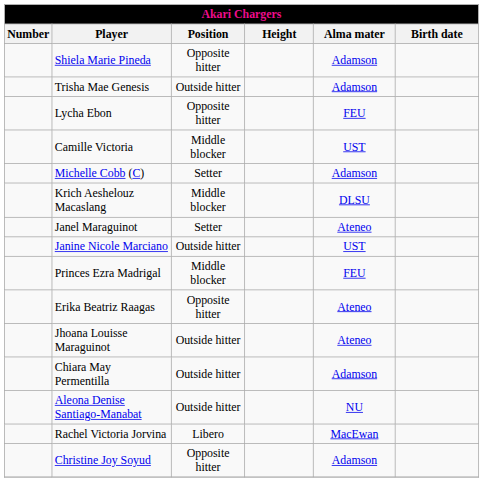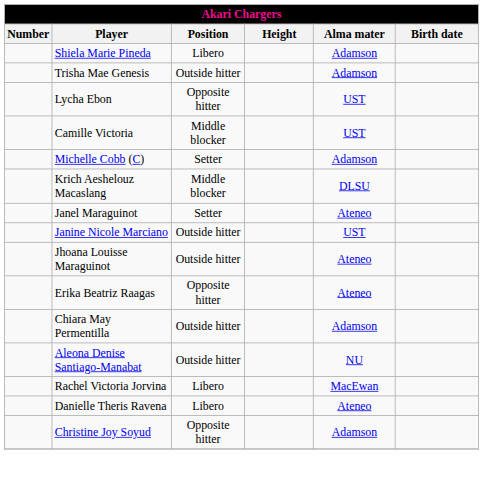 <table class="wikitable sortable" style="font-size:95%; text-align:left;">
 <tr>
 <th colspan="6" style= "background:black; color:#ed0c8c; text-align: center"><strong>Akari Chargers</strong></th>
 </tr>
 <tr style="background:#FFFFFF;">
 <th style= "align=center; width:1em;">Number</th>
 <th style= "align=center;width:17em;">Player</th>
 <th style= "align=center; width:9em;">Position</th>
 <th style= "align=center; width:9em;">Height</th>
 <th style= "align=center;width:10em;">Alma mater</th>
 <th style= "align=center; width:13em;">Birth date</th>
 </tr>
 <tr align=center>
 <td></td>
 <td align=left> <a href='#'>Shiela Marie Pineda</a></td>
-<td>Opposite hitter</td>
+<td>Libero</td>
 <td align=center></td>
 <td align=center><a href='#'>Adamson</a></td>
 <td align=right></td>
 </tr>
 <tr align=center>
 <td></td>
 <td align=left> Trisha Mae Genesis</td>
 <td>Outside hitter</td>
 <td></td>
 <td align=center><a href='#'>Adamson</a></td>
 <td align=right></td>
 </tr>
 <tr align=center>
 <td></td>
 <td align=left> Lycha Ebon</td>
 <td>Opposite hitter</td>
 <td></td>
-<td align=center><a href='#'>FEU</a></td>
+<td align=center><a href='#'>UST</a></td>
 <td align=right></td>
 </tr>
 <tr align=center>
 <td></td>
 <td align=left> Camille Victoria</td>
 <td>Middle blocker</td>
 <td></td>
 <td align=center><a href='#'>UST</a></td>
 <td align=right></td>
 </tr>
 <tr align=center>
 <td></td>
 <td align=left> <a href='#'>Michelle Cobb</a> (<a href='#'>C</a>)</td>
 <td>Setter</td>
 <td></td>
 <td align=center><a href='#'>Adamson</a></td>
 <td align=right></td>
 </tr>
 <tr align=center>
 <td></td>
 <td align=left> Krich Aeshelouz Macaslang</td>
 <td>Middle blocker</td>
 <td></td>
 <td align=center><a href='#'>DLSU</a></td>
 <td align=right></td>
 </tr>
 <tr align=center>
 <td></td>
 <td align=left> Janel Maraguinot</td>
 <td>Setter</td>
 <td></td>
 <td align=center><a href='#'>Ateneo</a></td>
 <td align=right></td>
 </tr>
 <tr align=center>
 <td></td>
 <td align=left> <a href='#'>Janine Nicole Marciano</a></td>
 <td>Outside hitter</td>
 <td></td>
 <td align=center><a href='#'>UST</a></td>
 <td align=right></td>
 </tr>
 <tr align=center>
 <td></td>
-<td align=left> Princes Ezra Madrigal</td>
-<td>Middle blocker</td>
+<td align=left> Jhoana Louisse Maraguinot</td>
+<td>Outside hitter</td>
 <td></td>
-<td align=center><a href='#'>FEU</a></td>
+<td align=center><a href='#'>Ateneo</a></td>
 <td align=right></td>
 </tr>
 <tr align=center>
 <td></td>
 <td align=left> Erika Beatriz Raagas</td>
 <td>Opposite hitter</td>
-<td></td>
-<td align=center><a href='#'>Ateneo</a></td>
-<td align=right></td>
-</tr>
-<tr align=center>
-<td></td>
-<td align=left> Jhoana Louisse Maraguinot</td>
-<td>Outside hitter</td>
 <td></td>
 <td align=center><a href='#'>Ateneo</a></td>
 <td align=right></td>
 </tr>
 <tr align=center>
 <td></td>
 <td align=left> Chiara May Permentilla</td>
 <td>Outside hitter</td>
 <td></td>
 <td align=center><a href='#'>Adamson</a></td>
 <td align=right></td>
 </tr>
 <tr align=center>
 <td></td>
 <td align=left> <a href='#'>Aleona Denise Santiago-Manabat</a></td>
 <td>Outside hitter</td>
 <td></td>
 <td align=center><a href='#'>NU</a></td>
 <td align=right></td>
 </tr>
 <tr align=center>
 <td></td>
 <td align=left> Rachel Victoria Jorvina</td>
 <td>Libero</td>
 <td></td>
 <td align=center><a href='#'>MacEwan</a></td>
 <td align=right></td>
 </tr>
 <tr align=center>
 <td></td>
+<td align=left> Danielle Theris Ravena</td>
+<td>Libero</td>
+<td></td>
+<td align=center><a href='#'>Ateneo</a></td>
+<td align=right></td>
+</tr>
+<tr align=center>
+<td></td>
 <td align=left> <a href='#'>Christine Joy Soyud</a></td>
 <td>Opposite hitter</td>
 <td></td>
 <td align=center><a href='#'>Adamson</a></td>
 <td align=right></td>
 </tr>
 <tr align=center>
 </tr>
 </table>
